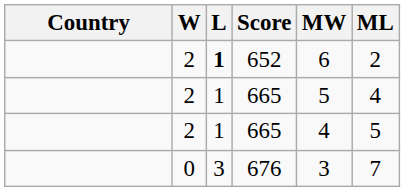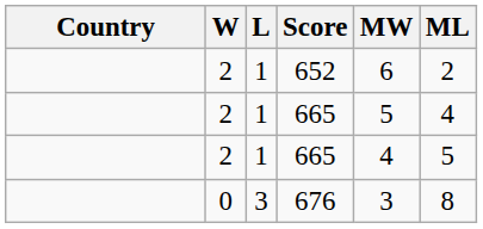 <table class="wikitable sortable" style="text-align:center">
 <tr>
 <th width=110>Country</th>
 <th>W</th>
 <th>L</th>
 <th>Score</th>
 <th>MW</th>
 <th>ML</th>
 </tr>
 <tr>
 <td align=left><strong></strong></td>
 <td>2</td>
-<td><strong>1</strong></td>
+<td>1</td>
 <td>652</td>
 <td>6</td>
 <td>2</td>
 </tr>
 <tr>
 <td align=left></td>
 <td>2</td>
 <td>1</td>
 <td>665</td>
 <td>5</td>
 <td>4</td>
 </tr>
 <tr>
 <td align=left></td>
 <td>2</td>
 <td>1</td>
 <td>665</td>
 <td>4</td>
 <td>5</td>
 </tr>
 <tr>
 <td align=left></td>
 <td>0</td>
 <td>3</td>
 <td>676</td>
 <td>3</td>
-<td>7</td>
+<td>8</td>
 </tr>
 </table>
